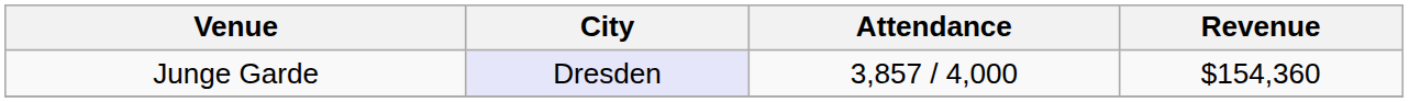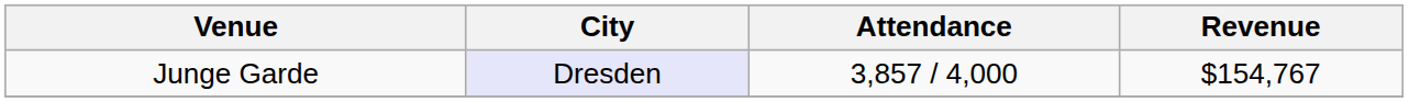 <table class="wikitable" style="text-align:center">
 <tr>
 <th style="width:250px;">Venue</th>
 <th style="width:150px;">City</th>
 <th style="width:200px;">Attendance</th>
 <th style="width:150px;">Revenue</th>
 </tr>
 <tr>
 <td>Junge Garde</td>
 <td style="background: lavender;">Dresden</td>
 <td>3,857 / 4,000</td>
-<td>$154,360</td>
+<td>$154,767</td>
 </tr>
 <tr>
 </tr>
 </table>
